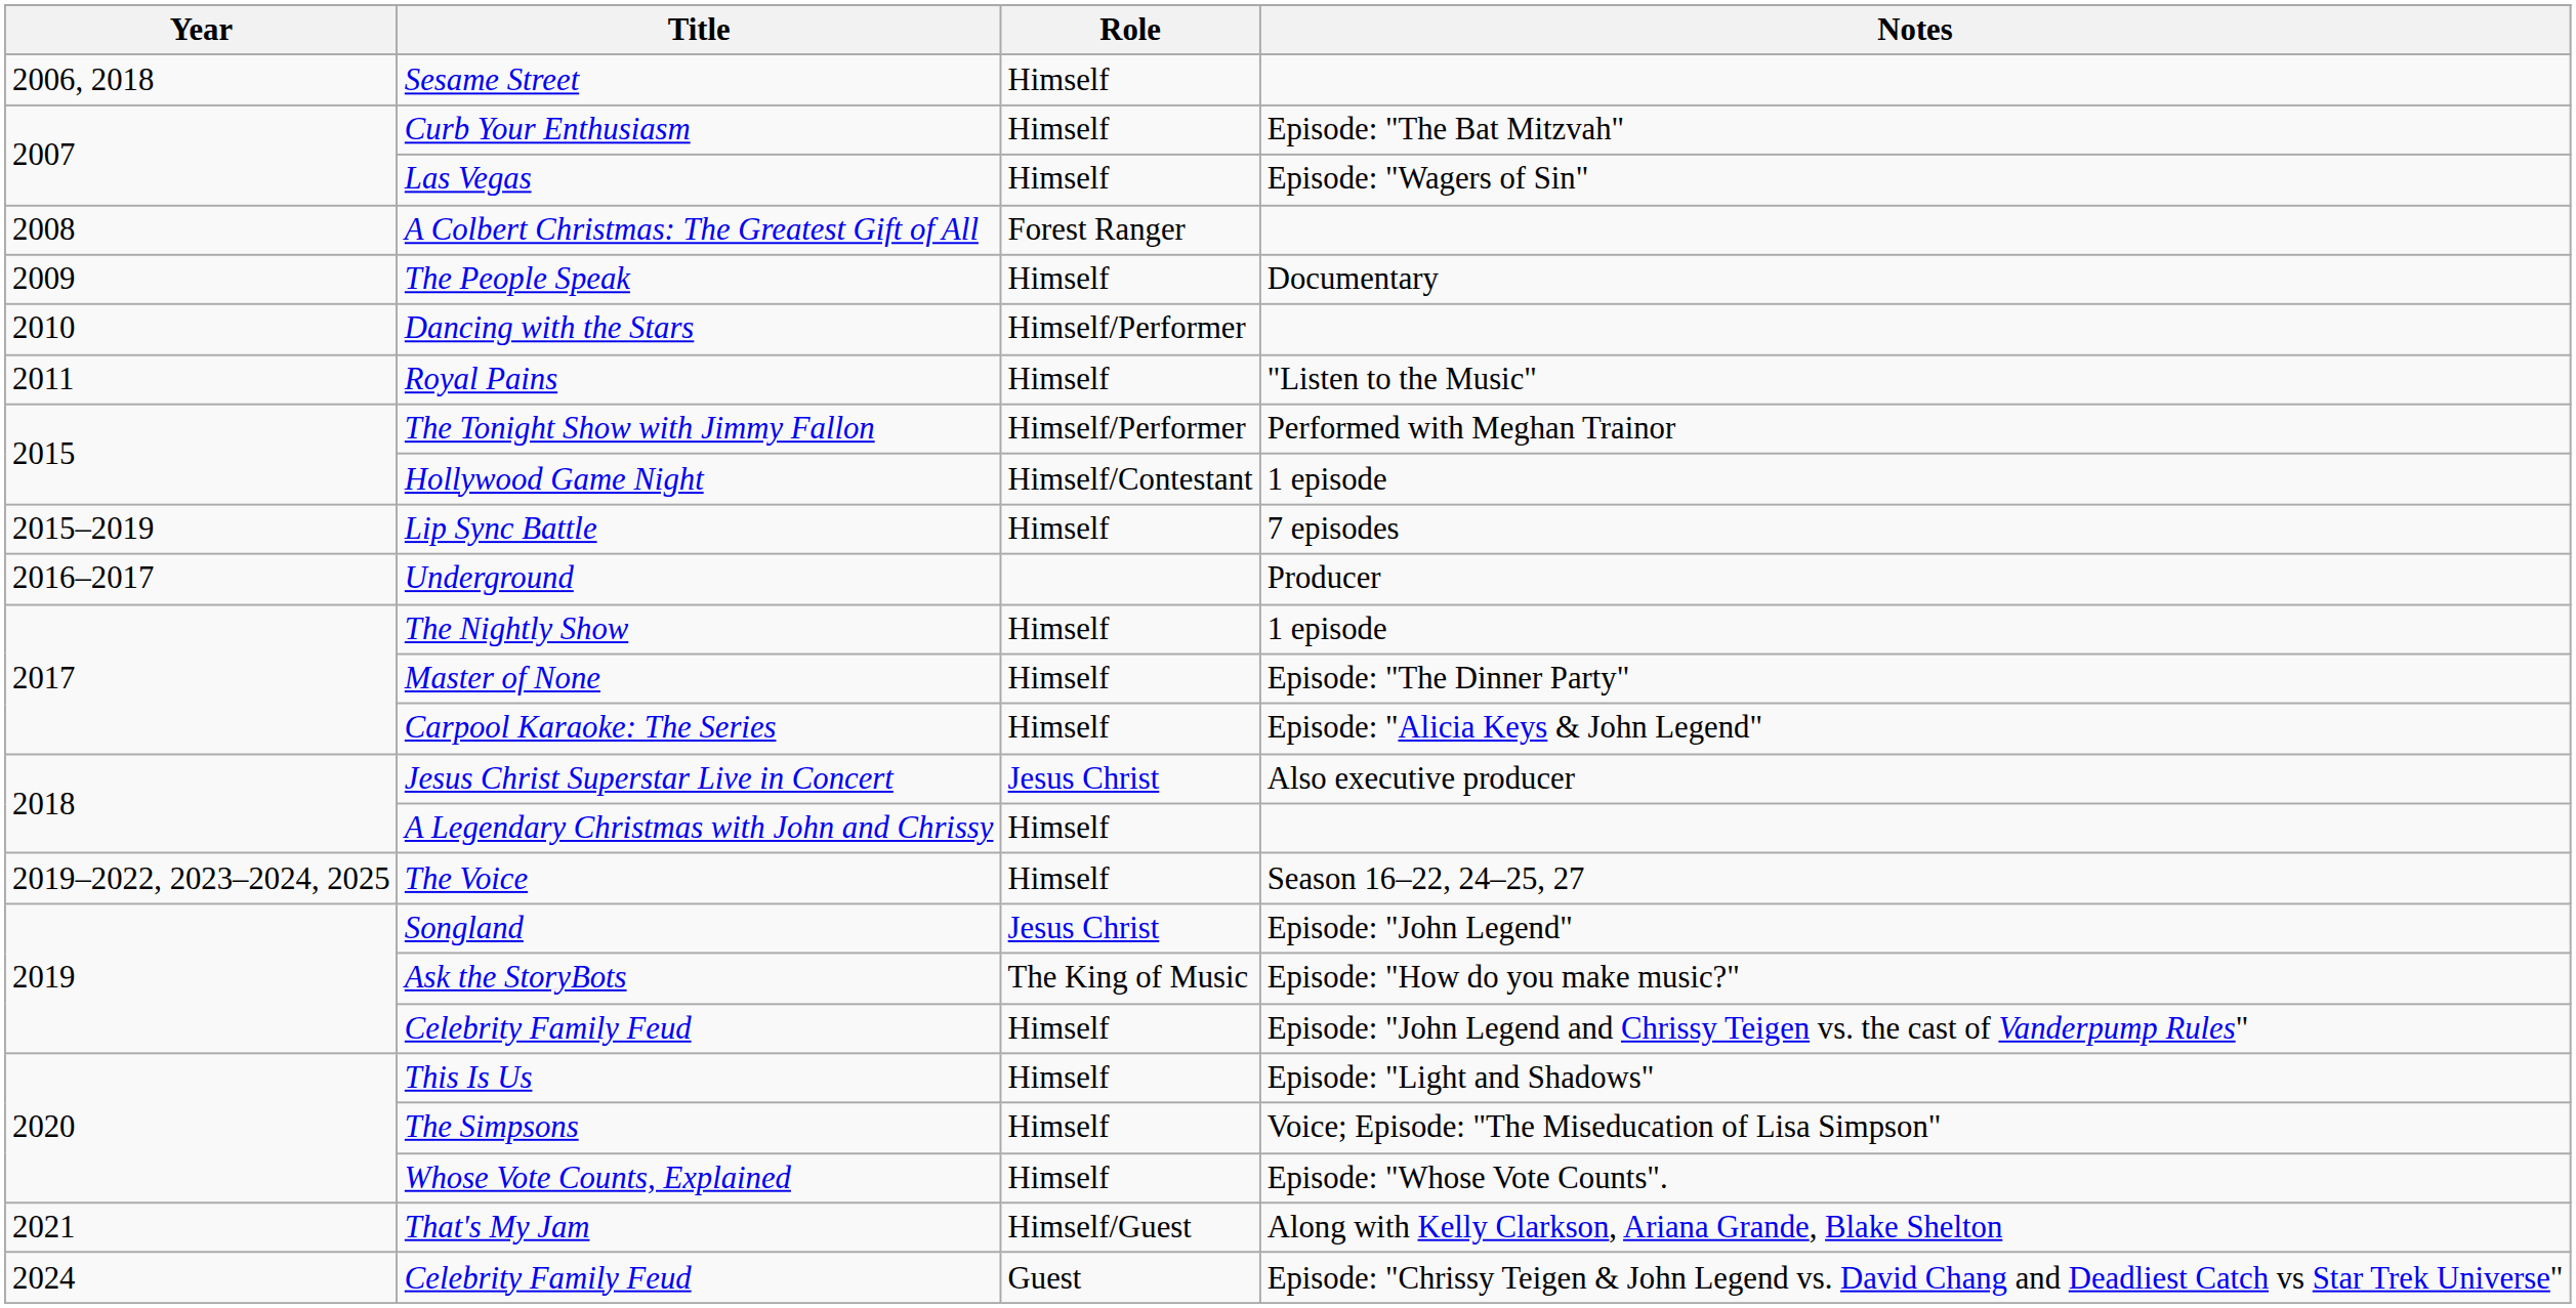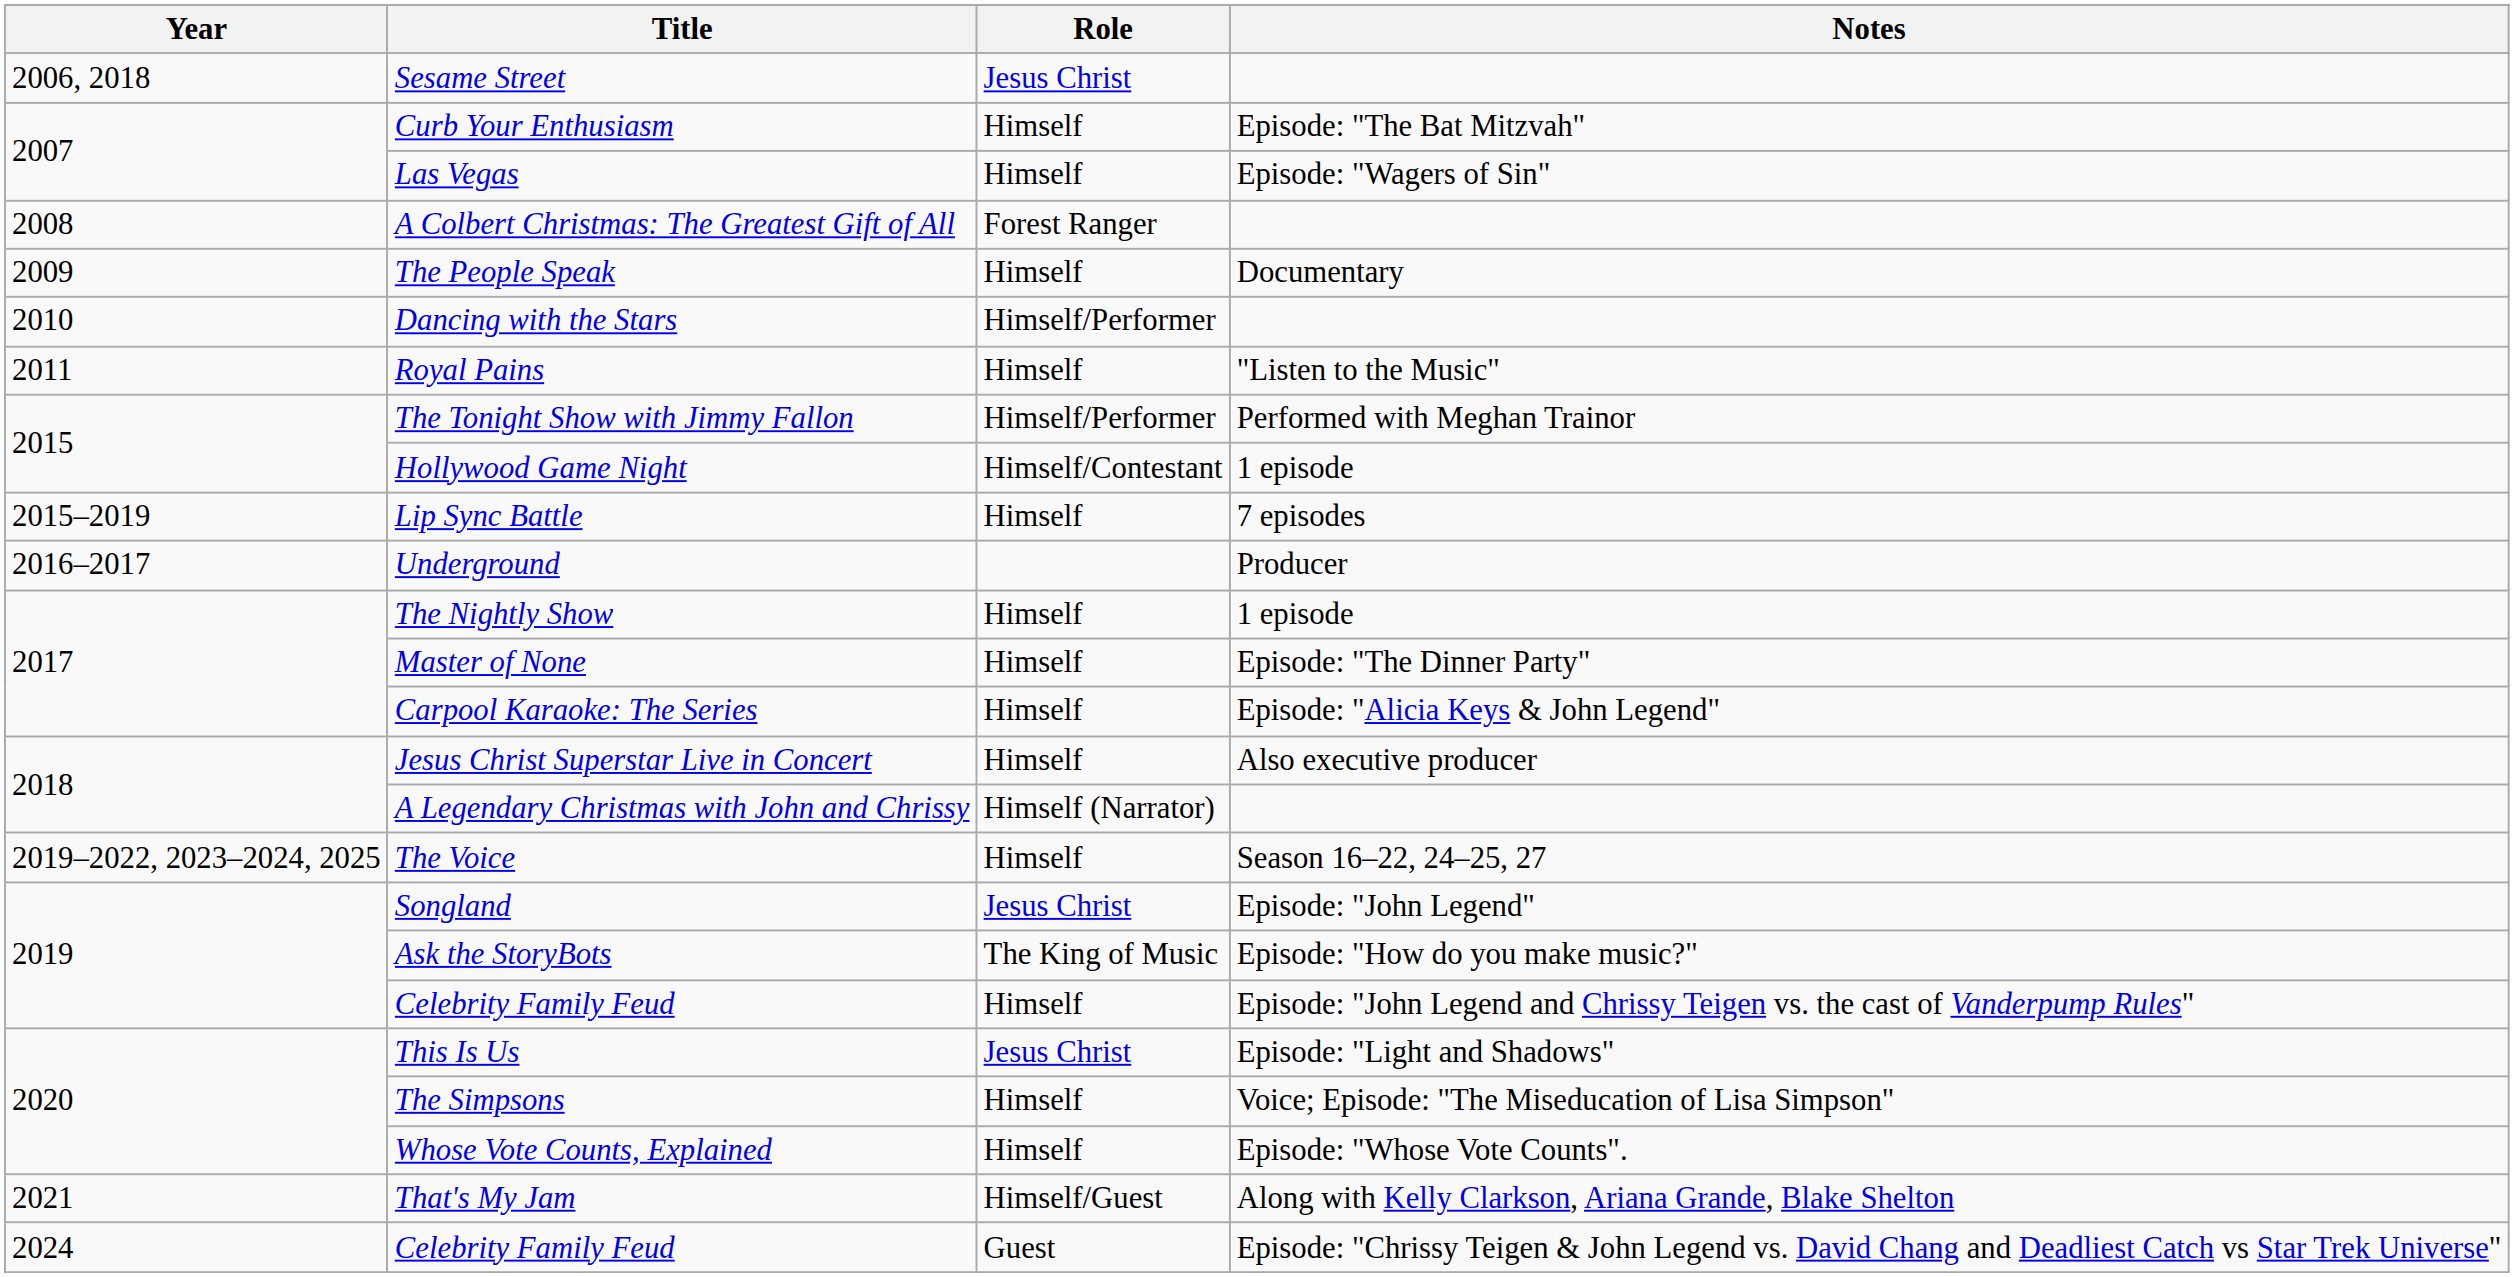 <table class="wikitable">
 <tr style="background:#ccc; text-align:center;">
 </tr>
 <tr style="background:#ccc; text-align:center;">
 <th>Year</th>
 <th>Title</th>
 <th>Role</th>
 <th>Notes</th>
 </tr>
 <tr>
 <td>2006, 2018</td>
 <td><em><a href='#'>Sesame Street</a></em></td>
-<td>Himself</td>
+<td><a href='#'>Jesus Christ</a></td>
 <td></td>
 </tr>
 <tr>
 <td rowspan=2>2007</td>
 <td><em><a href='#'>Curb Your Enthusiasm</a></em></td>
 <td>Himself</td>
 <td>Episode: "The Bat Mitzvah"</td>
 </tr>
 <tr>
 <td><em><a href='#'>Las Vegas</a></em></td>
 <td>Himself</td>
 <td>Episode: "Wagers of Sin"</td>
 </tr>
 <tr>
 <td>2008</td>
 <td><em><a href='#'>A Colbert Christmas: The Greatest Gift of All</a></em></td>
 <td>Forest Ranger</td>
 <td></td>
 </tr>
 <tr>
 <td>2009</td>
 <td><em><a href='#'>The People Speak</a></em></td>
 <td>Himself</td>
 <td>Documentary</td>
 </tr>
 <tr>
 <td>2010</td>
 <td><em><a href='#'>Dancing with the Stars</a></em></td>
 <td>Himself/Performer</td>
 <td></td>
 </tr>
 <tr>
 <td>2011</td>
 <td><em><a href='#'>Royal Pains</a></em></td>
 <td>Himself</td>
 <td>"Listen to the Music"</td>
 </tr>
 <tr>
 <td rowspan=2>2015</td>
 <td><em> <a href='#'>The Tonight Show with Jimmy Fallon</a></em></td>
 <td>Himself/Performer</td>
 <td>Performed with Meghan Trainor</td>
 </tr>
 <tr>
 <td><em><a href='#'>Hollywood Game Night</a></em></td>
 <td>Himself/Contestant</td>
 <td>1 episode</td>
 </tr>
 <tr>
 <td>2015–2019</td>
 <td><em><a href='#'>Lip Sync Battle</a></em></td>
 <td>Himself</td>
 <td>7 episodes</td>
 </tr>
 <tr>
 <td>2016–2017</td>
 <td><em><a href='#'>Underground</a></em></td>
 <td></td>
 <td>Producer</td>
 </tr>
 <tr>
 <td rowspan=3>2017</td>
 <td><em><a href='#'>The Nightly Show</a></em></td>
 <td>Himself</td>
 <td>1 episode</td>
 </tr>
 <tr>
 <td><em><a href='#'>Master of None</a></em></td>
 <td>Himself</td>
 <td>Episode: "The Dinner Party"</td>
 </tr>
 <tr>
 <td><em><a href='#'>Carpool Karaoke: The Series</a></em></td>
 <td>Himself</td>
 <td>Episode: "<a href='#'>Alicia Keys</a> & John Legend"</td>
 </tr>
 <tr>
 <td rowspan=2>2018</td>
 <td><em><a href='#'>Jesus Christ Superstar Live in Concert</a></em></td>
-<td><a href='#'>Jesus Christ</a></td>
+<td>Himself</td>
 <td>Also executive producer</td>
 </tr>
 <tr>
 <td><em><a href='#'>A Legendary Christmas with John and Chrissy</a></em></td>
-<td>Himself</td>
+<td>Himself (Narrator)</td>
 <td></td>
 </tr>
 <tr>
 <td>2019–2022, 2023–2024, 2025</td>
 <td><em><a href='#'>The Voice</a></em></td>
 <td>Himself</td>
 <td>Season 16–22, 24–25, 27</td>
 </tr>
 <tr>
 <td rowspan=3>2019</td>
 <td><em><a href='#'>Songland</a></em></td>
 <td><a href='#'>Jesus Christ</a></td>
 <td>Episode: "John Legend"</td>
 </tr>
 <tr>
 <td><em><a href='#'>Ask the StoryBots</a></em></td>
 <td>The King of Music</td>
 <td>Episode: "How do you make music?"</td>
 </tr>
 <tr>
 <td><em><a href='#'>Celebrity Family Feud</a></em></td>
 <td>Himself</td>
 <td>Episode: "John Legend and <a href='#'>Chrissy Teigen</a> vs. the cast of <em><a href='#'>Vanderpump Rules</a></em>"</td>
 </tr>
 <tr>
 <td rowspan=3>2020</td>
 <td><em><a href='#'>This Is Us</a></em></td>
-<td>Himself</td>
+<td><a href='#'>Jesus Christ</a></td>
 <td>Episode: "Light and Shadows"</td>
 </tr>
 <tr>
 <td><em><a href='#'>The Simpsons</a></em></td>
 <td>Himself</td>
 <td>Voice; Episode: "The Miseducation of Lisa Simpson"</td>
 </tr>
 <tr>
 <td><em><a href='#'>Whose Vote Counts, Explained</a></em></td>
 <td>Himself</td>
 <td>Episode: "Whose Vote Counts".</td>
 </tr>
 <tr>
 <td>2021</td>
 <td><em><a href='#'>That's My Jam</a></em></td>
 <td>Himself/Guest</td>
 <td>Along with <a href='#'>Kelly Clarkson</a>, <a href='#'>Ariana Grande</a>, <a href='#'>Blake Shelton</a></td>
 </tr>
 <tr>
 <td>2024</td>
 <td><em><a href='#'>Celebrity Family Feud</a></em></td>
 <td>Guest</td>
 <td>Episode: "Chrissy Teigen & John Legend vs. <a href='#'>David Chang</a> and <a href='#'>Deadliest Catch</a> vs <a href='#'>Star Trek Universe</a>"</td>
 </tr>
 </table>
